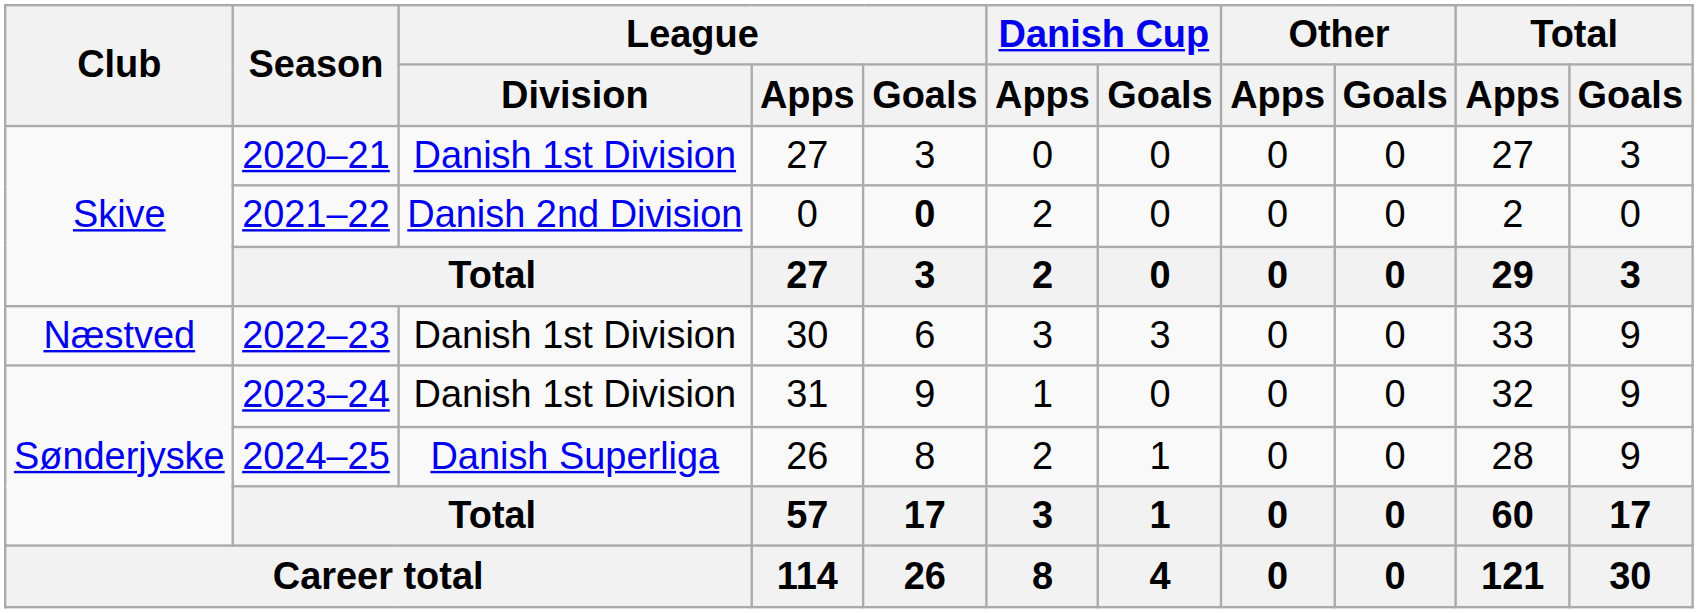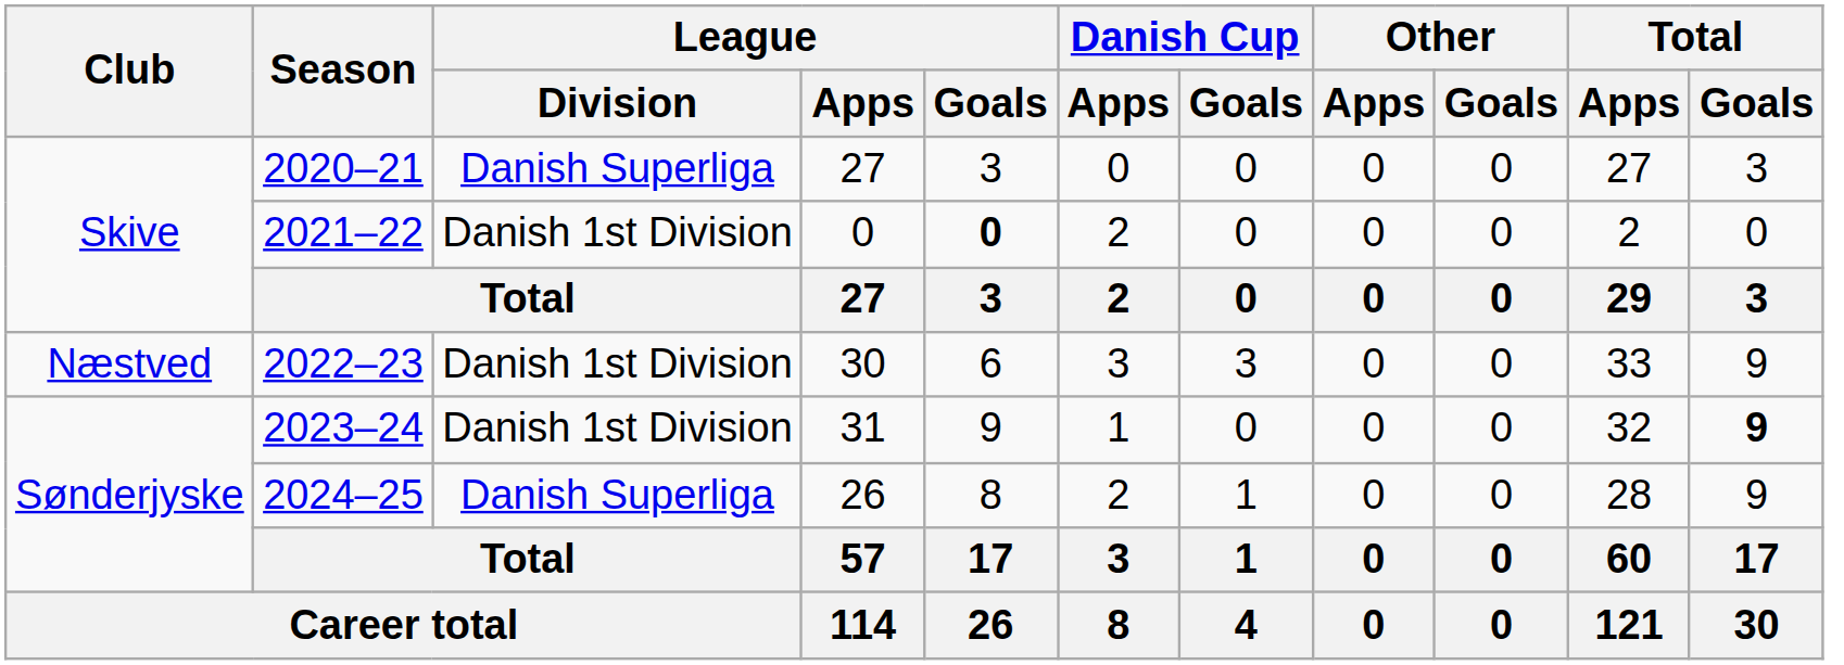 <table class=wikitable style=text-align:center>
 <tr>
 <th rowspan=2>Club</th>
 <th rowspan=2>Season</th>
 <th colspan=3>League</th>
 <th colspan=2><a href='#'>Danish Cup</a></th>
 <th colspan=2>Other</th>
 <th colspan=2>Total</th>
 </tr>
 <tr>
 <th>Division</th>
 <th>Apps</th>
 <th>Goals</th>
 <th>Apps</th>
 <th>Goals</th>
 <th>Apps</th>
 <th>Goals</th>
 <th>Apps</th>
 <th>Goals</th>
 </tr>
 <tr>
 <td rowspan=3><a href='#'>Skive</a></td>
 <td><a href='#'>2020–21</a></td>
-<td><a href='#'>Danish 1st Division</a></td>
+<td><a href='#'>Danish Superliga</a></td>
 <td>27</td>
 <td>3</td>
 <td>0</td>
 <td>0</td>
 <td>0</td>
 <td>0</td>
 <td>27</td>
 <td>3</td>
 </tr>
 <tr>
 <td><a href='#'>2021–22</a></td>
-<td><a href='#'>Danish 2nd Division</a></td>
+<td>Danish 1st Division</td>
 <td>0</td>
 <td><strong>0</strong></td>
 <td>2</td>
 <td>0</td>
 <td>0</td>
 <td>0</td>
 <td>2</td>
 <td>0</td>
 </tr>
 <tr>
 <th colspan=2>Total</th>
 <th>27</th>
 <th>3</th>
 <th>2</th>
 <th>0</th>
 <th>0</th>
 <th>0</th>
 <th>29</th>
 <th>3</th>
 </tr>
 <tr>
 <td rowspan=1><a href='#'>Næstved</a></td>
 <td><a href='#'>2022–23</a></td>
 <td>Danish 1st Division</td>
 <td>30</td>
 <td>6</td>
 <td>3</td>
 <td>3</td>
 <td>0</td>
 <td>0</td>
 <td>33</td>
 <td>9</td>
 </tr>
 <tr>
 <td rowspan=3><a href='#'>Sønderjyske</a></td>
 <td><a href='#'>2023–24</a></td>
 <td>Danish 1st Division</td>
 <td>31</td>
 <td>9</td>
 <td>1</td>
 <td>0</td>
 <td>0</td>
 <td>0</td>
 <td>32</td>
-<td>9</td>
+<td><strong>9</strong></td>
 </tr>
 <tr>
 <td><a href='#'>2024–25</a></td>
 <td><a href='#'>Danish Superliga</a></td>
 <td>26</td>
 <td>8</td>
 <td>2</td>
 <td>1</td>
 <td>0</td>
 <td>0</td>
 <td>28</td>
 <td>9</td>
 </tr>
 <tr>
 <th colspan=2>Total</th>
 <th>57</th>
 <th>17</th>
 <th>3</th>
 <th>1</th>
 <th>0</th>
 <th>0</th>
 <th>60</th>
 <th>17</th>
 </tr>
 <tr>
 <th colspan=3>Career total</th>
 <th>114</th>
 <th>26</th>
 <th>8</th>
 <th>4</th>
 <th>0</th>
 <th>0</th>
 <th>121</th>
 <th>30</th>
 </tr>
 </table>
